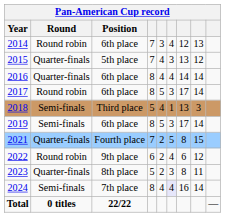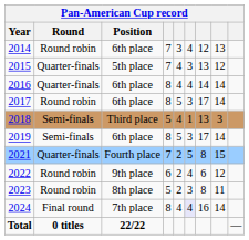 <table class="wikitable" style="text-align: center;">
 <tr>
 <th colspan=9><a href='#'>Pan-American Cup record</a></th>
 </tr>
 <tr>
 <th>Year</th>
 <th>Round</th>
 <th>Position</th>
 <th></th>
 <th></th>
 <th></th>
 <th></th>
 <th></th>
 <th></th>
 </tr>
 <tr>
 <td> <a href='#'>2014</a></td>
 <td>Round robin</td>
 <td>6th place</td>
 <td>7</td>
 <td>3</td>
 <td>4</td>
 <td>12</td>
 <td>13</td>
 <td></td>
 </tr>
 <tr>
 <td> <a href='#'>2015</a></td>
 <td>Quarter-finals</td>
 <td>5th place</td>
 <td>7</td>
 <td>4</td>
 <td>3</td>
 <td>13</td>
 <td>12</td>
 <td></td>
 </tr>
 <tr>
 <td> <a href='#'>2016</a></td>
 <td>Quarter-finals</td>
 <td>6th place</td>
 <td>8</td>
 <td>4</td>
 <td>4</td>
 <td>14</td>
 <td>14</td>
 <td></td>
 </tr>
 <tr>
 <td> <a href='#'>2017</a></td>
 <td>Round robin</td>
 <td>6th place</td>
 <td>8</td>
 <td>5</td>
 <td>3</td>
 <td>17</td>
 <td>14</td>
 <td></td>
 </tr>
 <tr bgcolor=cc9966>
 <td> <a href='#'>2018</a></td>
 <td>Semi-finals</td>
 <td>Third place</td>
 <td>5</td>
 <td>4</td>
 <td>1</td>
 <td>13</td>
 <td>3</td>
 <td></td>
 </tr>
 <tr>
 <td> <a href='#'>2019</a></td>
 <td>Semi-finals</td>
 <td>6th place</td>
 <td>8</td>
 <td>5</td>
 <td>3</td>
 <td>17</td>
 <td>14</td>
 <td></td>
 </tr>
 <tr bgcolor=#9acdff>
 <td> <a href='#'>2021</a></td>
 <td>Quarter-finals</td>
 <td>Fourth place</td>
 <td>7</td>
 <td>2</td>
 <td>5</td>
 <td>8</td>
 <td>15</td>
 <td></td>
 </tr>
 <tr>
 <td> <a href='#'>2022</a></td>
 <td>Round robin</td>
 <td>9th place</td>
 <td>6</td>
 <td>2</td>
 <td>4</td>
 <td>6</td>
 <td>12</td>
 <td></td>
 </tr>
 <tr>
 <td> <a href='#'>2023</a></td>
-<td>Quarter-finals</td>
+<td>Round robin</td>
 <td>8th place</td>
 <td>5</td>
 <td>2</td>
 <td>3</td>
 <td>8</td>
 <td>11</td>
 <td></td>
 </tr>
 <tr>
 <td> <a href='#'>2024</a></td>
-<td>Semi-finals</td>
+<td>Final round</td>
 <td>7th place</td>
 <td>8</td>
 <td>4</td>
 <td style="background: lavender;">4</td>
 <td>16</td>
 <td>14</td>
 <td></td>
 </tr>
 <tr>
 <td colspan=1><strong>Total</strong></td>
 <td><strong>0 titles</strong></td>
 <td><strong>22/22</strong></td>
 <td><strong> </strong></td>
 <td><strong> </strong></td>
 <td><strong> </strong></td>
 <td><strong> </strong></td>
 <td><strong> </strong></td>
 <td><strong>—</strong></td>
 </tr>
 </table>
